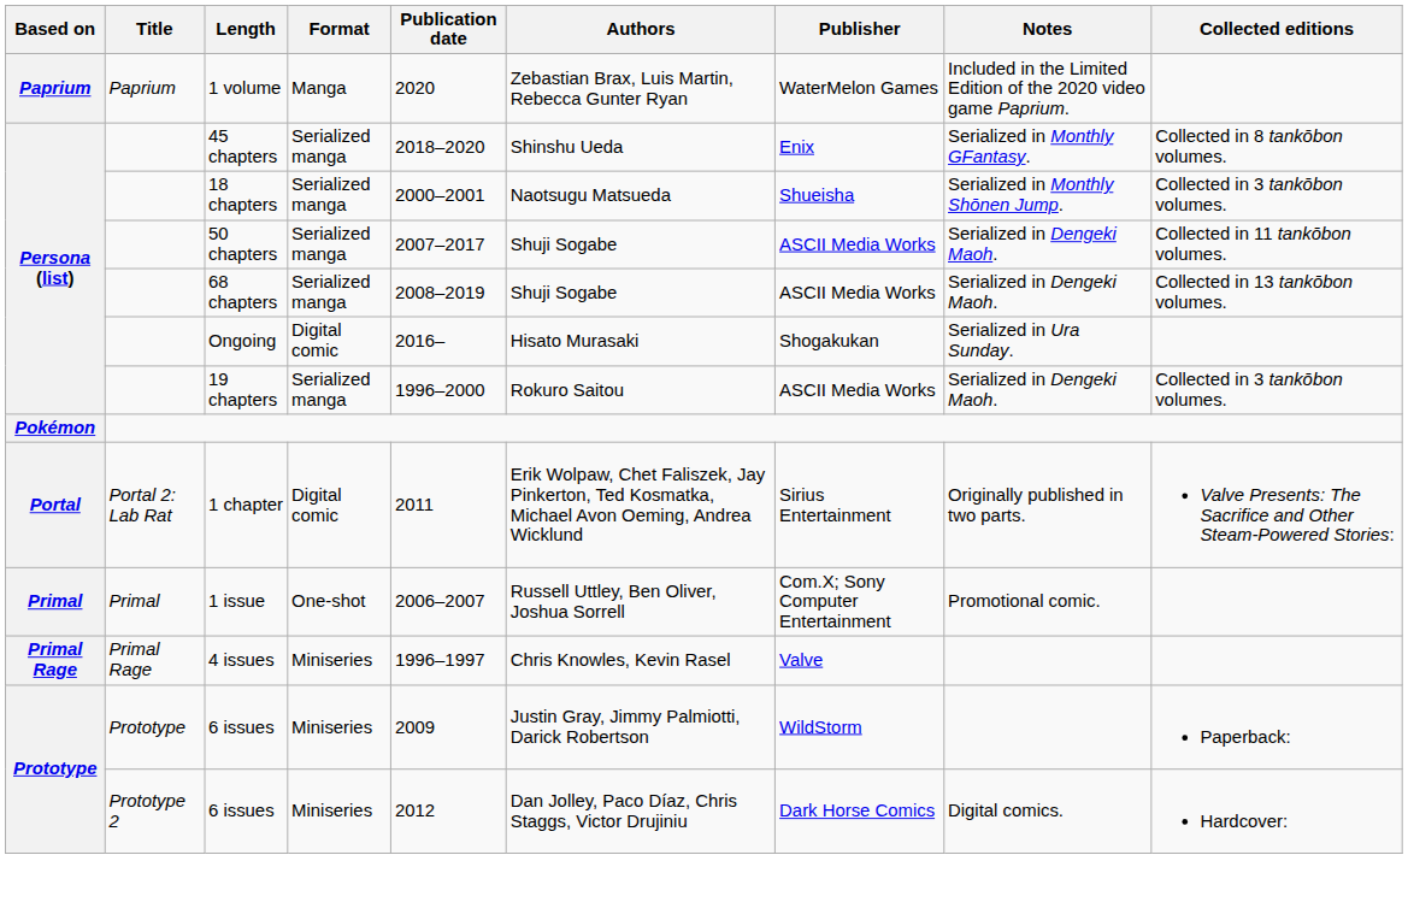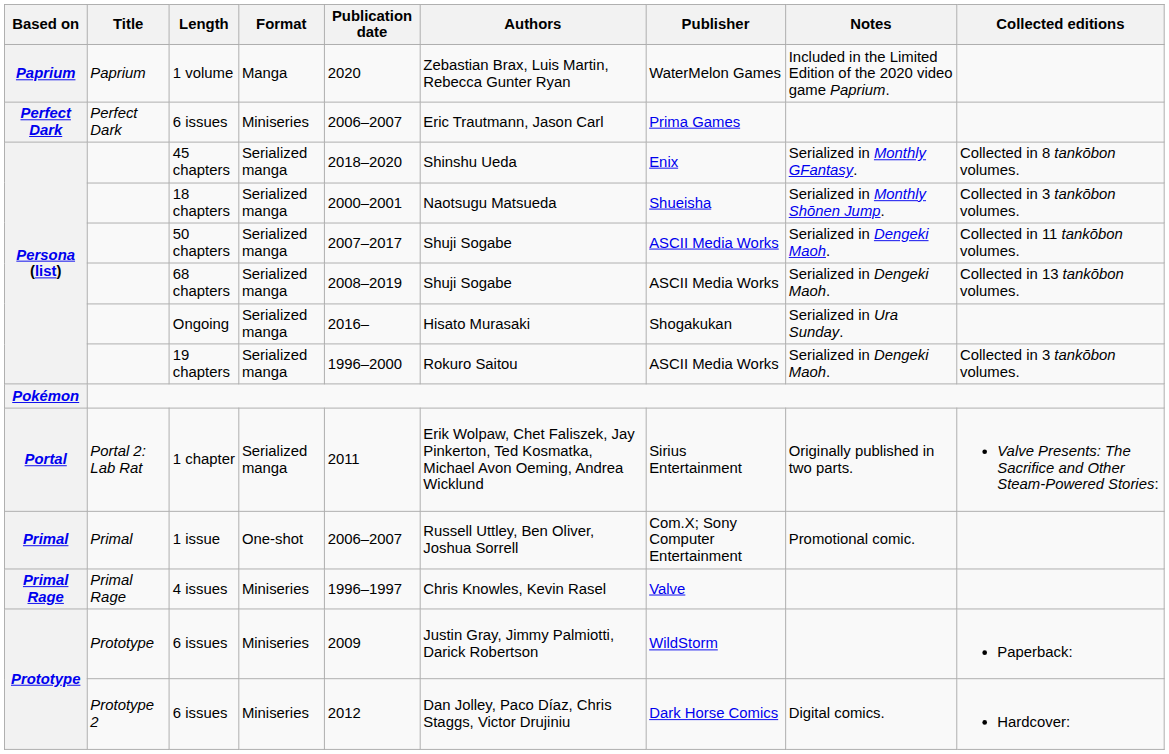 <table class="wikitable mw-collapsible">
 <tr>
 <th>Based on</th>
 <th>Title</th>
 <th>Length</th>
 <th>Format</th>
 <th>Publication date</th>
 <th>Authors</th>
 <th>Publisher</th>
 <th>Notes</th>
 <th>Collected editions</th>
 </tr>
 <tr>
 <th><em><a href='#'>Paprium</a></em></th>
 <td><em>Paprium</em></td>
 <td>1 volume</td>
 <td>Manga</td>
 <td>2020</td>
 <td>Zebastian Brax, Luis Martin, Rebecca Gunter Ryan</td>
 <td>WaterMelon Games</td>
 <td>Included in the Limited Edition of the 2020 video game <em>Paprium</em>.</td>
+<td></td>
+</tr>
+<tr>
+<th><em><a href='#'>Perfect Dark</a></em></th>
+<td><em>Perfect Dark</em></td>
+<td>6 issues</td>
+<td>Miniseries</td>
+<td>2006–2007</td>
+<td>Eric Trautmann, Jason Carl</td>
+<td><a href='#'>Prima Games</a></td>
+<td></td>
 <td></td>
 </tr>
 <tr>
 <th rowspan="6"><em><a href='#'>Persona</a></em> (<a href='#'>list</a>)</th>
 <td></td>
 <td>45 chapters</td>
 <td>Serialized manga</td>
 <td>2018–2020</td>
 <td>Shinshu Ueda</td>
 <td><a href='#'>Enix</a></td>
 <td>Serialized in <em><a href='#'>Monthly GFantasy</a></em>.</td>
 <td>Collected in 8 <em>tankōbon</em> volumes.</td>
 </tr>
 <tr>
 <td></td>
 <td>18 chapters</td>
 <td>Serialized manga</td>
 <td>2000–2001</td>
 <td>Naotsugu Matsueda</td>
 <td><a href='#'>Shueisha</a></td>
 <td>Serialized in <em><a href='#'>Monthly Shōnen Jump</a></em>.</td>
 <td>Collected in 3 <em>tankōbon</em> volumes.</td>
 </tr>
 <tr>
 <td></td>
 <td>50 chapters</td>
 <td>Serialized manga</td>
 <td>2007–2017</td>
 <td>Shuji Sogabe</td>
 <td><a href='#'>ASCII Media Works</a></td>
 <td>Serialized in <em><a href='#'>Dengeki Maoh</a></em>.</td>
 <td>Collected in 11 <em>tankōbon</em> volumes.</td>
 </tr>
 <tr>
 <td></td>
 <td>68 chapters</td>
 <td>Serialized manga</td>
 <td>2008–2019</td>
 <td>Shuji Sogabe</td>
 <td>ASCII Media Works</td>
 <td>Serialized in <em>Dengeki Maoh</em>.</td>
 <td>Collected in 13 <em>tankōbon</em> volumes.</td>
 </tr>
 <tr>
 <td></td>
 <td>Ongoing</td>
-<td>Digital comic</td>
+<td>Serialized manga</td>
 <td>2016–</td>
 <td>Hisato Murasaki</td>
 <td>Shogakukan</td>
 <td>Serialized in <em>Ura Sunday</em>.</td>
 <td></td>
 </tr>
 <tr>
 <td></td>
 <td>19 chapters</td>
 <td>Serialized manga</td>
 <td>1996–2000</td>
 <td>Rokuro Saitou</td>
 <td>ASCII Media Works</td>
 <td>Serialized in <em>Dengeki Maoh</em>.</td>
 <td>Collected in 3 <em>tankōbon</em> volumes.</td>
 </tr>
 <tr>
 <th><em><a href='#'>Pokémon</a></em></th>
 <td colspan="8"></td>
 </tr>
 <tr>
 <th><em><a href='#'>Portal</a></em></th>
 <td><em>Portal 2: Lab Rat</em></td>
 <td>1 chapter</td>
-<td>Digital comic</td>
+<td>Serialized manga</td>
 <td>2011</td>
 <td>Erik Wolpaw, Chet Faliszek, Jay Pinkerton, Ted Kosmatka, Michael Avon Oeming, Andrea Wicklund</td>
 <td>Sirius Entertainment</td>
 <td>Originally published in two parts.</td>
 <td><br><ul><li><em>Valve Presents: The Sacrifice and Other Steam-Powered Stories</em>: </li></ul></td>
 </tr>
 <tr>
 <th><em><a href='#'>Primal</a></em></th>
 <td><em>Primal</em></td>
 <td>1 issue</td>
 <td>One-shot</td>
 <td>2006–2007</td>
 <td>Russell Uttley, Ben Oliver, Joshua Sorrell</td>
 <td>Com.X; Sony Computer Entertainment</td>
 <td>Promotional comic.</td>
 <td></td>
 </tr>
 <tr>
 <th><em><a href='#'>Primal Rage</a></em></th>
 <td><em>Primal Rage</em></td>
 <td>4 issues</td>
 <td>Miniseries</td>
 <td>1996–1997</td>
 <td>Chris Knowles, Kevin Rasel</td>
 <td><a href='#'>Valve</a></td>
 <td></td>
 <td></td>
 </tr>
 <tr>
 <th rowspan="2"><em><a href='#'>Prototype</a></em></th>
 <td><em>Prototype</em></td>
 <td>6 issues</td>
 <td>Miniseries</td>
 <td>2009</td>
 <td>Justin Gray, Jimmy Palmiotti, Darick Robertson</td>
 <td><a href='#'>WildStorm</a></td>
 <td></td>
 <td><br><ul><li>Paperback: </li></ul></td>
 </tr>
 <tr>
 <td><em>Prototype 2</em></td>
 <td>6 issues</td>
 <td>Miniseries</td>
 <td>2012</td>
 <td>Dan Jolley, Paco Díaz, Chris Staggs, Victor Drujiniu</td>
 <td><a href='#'>Dark Horse Comics</a></td>
 <td>Digital comics.</td>
 <td><br><ul><li>Hardcover: </li></ul></td>
 </tr>
 </table>
